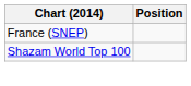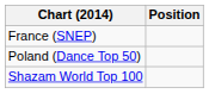 <table class="wikitable sortable">
 <tr>
 <th>Chart (2014)</th>
 <th>Position</th>
 </tr>
 <tr>
 <td>France (<a href='#'>SNEP</a>)</td>
 <td></td>
 </tr>
 <tr>
+<td>Poland (<a href='#'>Dance Top 50</a>)</td>
+<td></td>
+</tr>
+<tr>
 <td><a href='#'>Shazam World Top 100</a></td>
 <td></td>
 </tr>
 </table>
